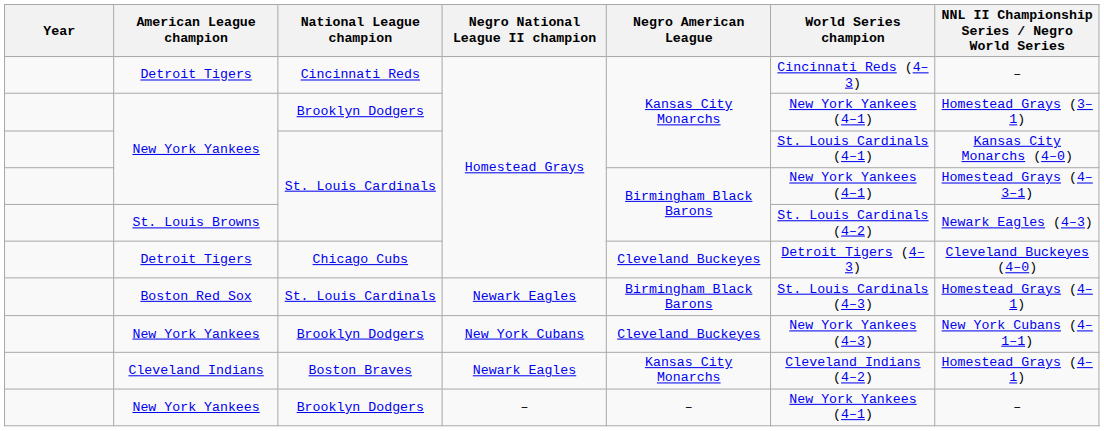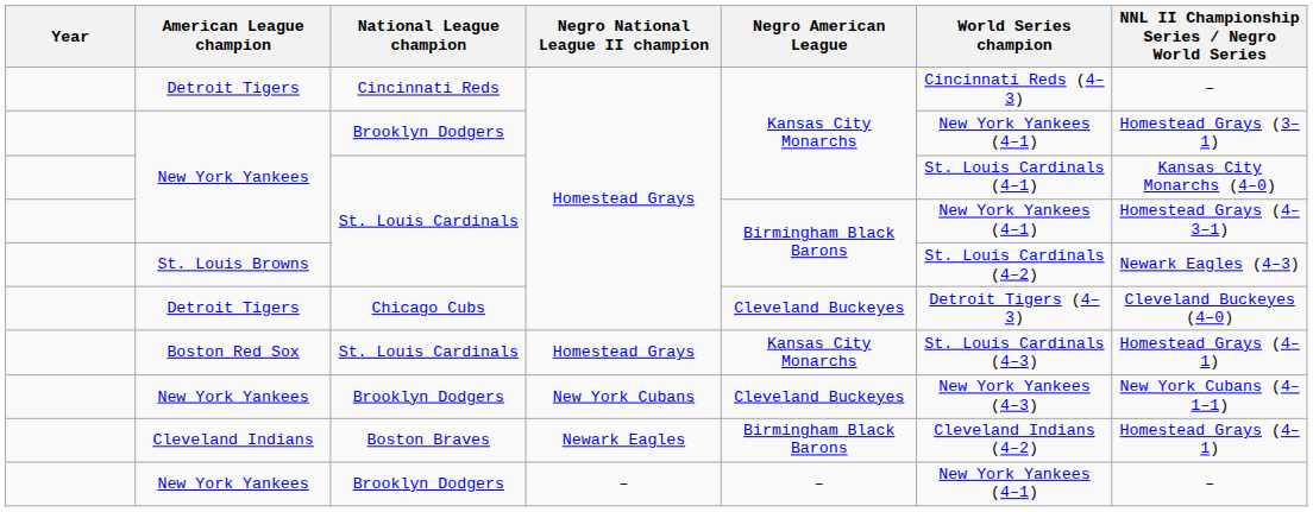 <table class="wikitable" width="85%" style="text-align:center;">
 <tr>
 <th width="10%">Year</th>
 <th width="15%">American League champion</th>
 <th width="15%">National League champion</th>
 <th width="15%">Negro National League II champion</th>
 <th width="15%">Negro American League</th>
 <th width="15%">World Series champion</th>
 <th width="15%">NNL II Championship Series / Negro World Series</th>
 </tr>
 <tr>
 <td></td>
 <td><a href='#'>Detroit Tigers</a></td>
 <td><a href='#'>Cincinnati Reds</a></td>
 <td rowspan="6"><a href='#'>Homestead Grays</a></td>
 <td rowspan="3"><a href='#'>Kansas City Monarchs</a></td>
 <td><a href='#'>Cincinnati Reds</a> (<a href='#'>4–3</a>)</td>
 <td>–</td>
 </tr>
 <tr>
 <td></td>
 <td rowspan="3"><a href='#'>New York Yankees</a></td>
 <td><a href='#'>Brooklyn Dodgers</a></td>
 <td><a href='#'>New York Yankees</a> (<a href='#'>4–1</a>)</td>
 <td><a href='#'>Homestead Grays</a> (<a href='#'>3–1</a>)</td>
 </tr>
 <tr>
 <td></td>
 <td rowspan="3"><a href='#'>St. Louis Cardinals</a></td>
 <td><a href='#'>St. Louis Cardinals</a> (<a href='#'>4–1</a>)</td>
 <td><a href='#'>Kansas City Monarchs</a> (<a href='#'>4–0</a>)</td>
 </tr>
 <tr>
 <td></td>
 <td rowspan="2"><a href='#'>Birmingham Black Barons</a></td>
 <td><a href='#'>New York Yankees</a> (<a href='#'>4–1</a>)</td>
 <td><a href='#'>Homestead Grays</a> (<a href='#'>4–3–1</a>)</td>
 </tr>
 <tr>
 <td></td>
 <td><a href='#'>St. Louis Browns</a></td>
 <td><a href='#'>St. Louis Cardinals</a> (<a href='#'>4–2</a>)</td>
 <td><a href='#'>Newark Eagles</a> (<a href='#'>4–3</a>)</td>
 </tr>
 <tr>
 <td></td>
 <td><a href='#'>Detroit Tigers</a></td>
 <td><a href='#'>Chicago Cubs</a></td>
 <td><a href='#'>Cleveland Buckeyes</a></td>
 <td><a href='#'>Detroit Tigers</a> (<a href='#'>4–3</a>)</td>
 <td><a href='#'>Cleveland Buckeyes</a> (<a href='#'>4–0</a>)</td>
 </tr>
 <tr>
 <td></td>
 <td><a href='#'>Boston Red Sox</a></td>
 <td><a href='#'>St. Louis Cardinals</a></td>
-<td><a href='#'>Newark Eagles</a></td>
-<td><a href='#'>Birmingham Black Barons</a></td>
+<td><a href='#'>Homestead Grays</a></td>
+<td><a href='#'>Kansas City Monarchs</a></td>
 <td><a href='#'>St. Louis Cardinals</a> (<a href='#'>4–3</a>)</td>
 <td><a href='#'>Homestead Grays</a> (<a href='#'>4–1</a>)</td>
 </tr>
 <tr>
 <td></td>
 <td><a href='#'>New York Yankees</a></td>
 <td><a href='#'>Brooklyn Dodgers</a></td>
 <td><a href='#'>New York Cubans</a></td>
 <td><a href='#'>Cleveland Buckeyes</a></td>
 <td><a href='#'>New York Yankees</a> (<a href='#'>4–3</a>)</td>
 <td><a href='#'>New York Cubans</a> (<a href='#'>4–1–1</a>)</td>
 </tr>
 <tr>
 <td></td>
 <td><a href='#'>Cleveland Indians</a></td>
 <td><a href='#'>Boston Braves</a></td>
 <td><a href='#'>Newark Eagles</a></td>
-<td><a href='#'>Kansas City Monarchs</a></td>
+<td><a href='#'>Birmingham Black Barons</a></td>
 <td><a href='#'>Cleveland Indians</a> (<a href='#'>4–2</a>)</td>
 <td><a href='#'>Homestead Grays</a> (<a href='#'>4–1</a>)</td>
 </tr>
 <tr>
 <td></td>
 <td><a href='#'>New York Yankees</a></td>
 <td><a href='#'>Brooklyn Dodgers</a></td>
 <td>–</td>
 <td>–</td>
 <td><a href='#'>New York Yankees</a> (<a href='#'>4–1</a>)</td>
 <td>–</td>
 </tr>
 </table>
